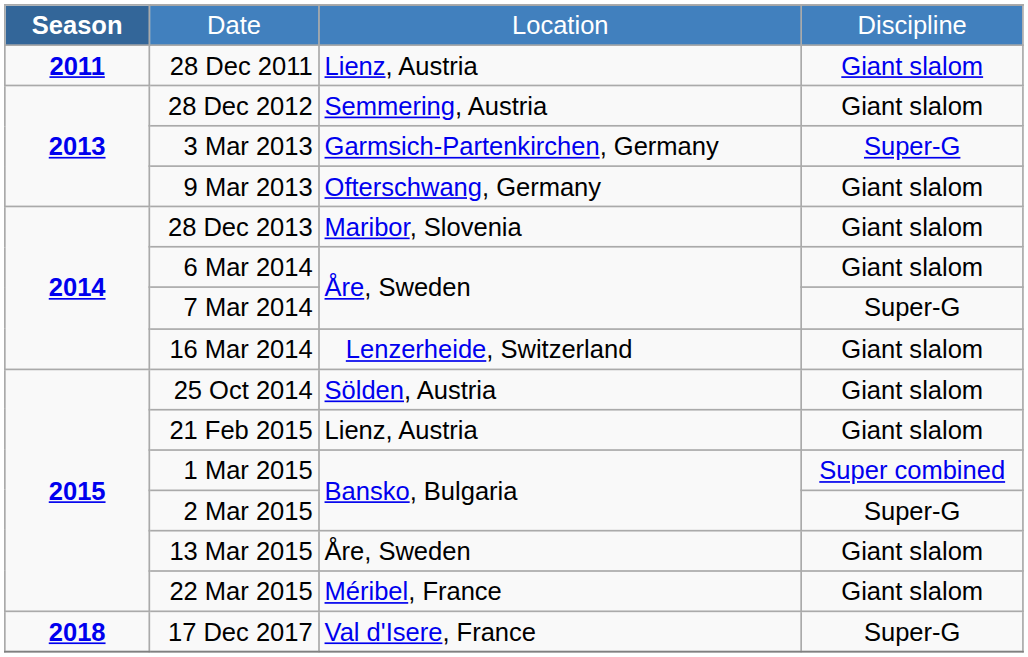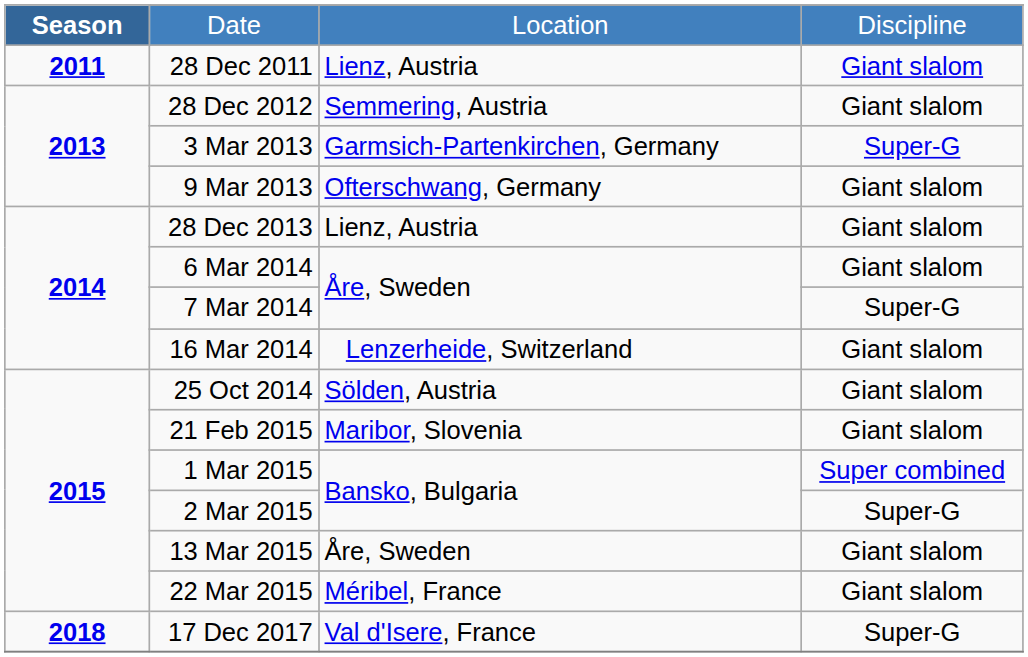 <table class="wikitable" style="font-size:95%; text-align:center; border:grey solid 1px; border-collapse:collapse;" width="48%">
 <tr style="background-color:#369; color:white;">
 <td rowspan="2" colspan="1" width="3%"><strong>Season</strong></td>
 </tr>
 <tr style="background-color:#4180be; color:white;">
 <td width="7%">Date</td>
 <td width="20%">Location</td>
 <td width="7%">Discipline</td>
 </tr>
 <tr>
 <td align=center><strong><a href='#'>2011</a></strong></td>
 <td align=right>28 Dec 2011</td>
 <td align=left> <a href='#'>Lienz</a>, Austria</td>
 <td align=center><a href='#'>Giant slalom</a></td>
 </tr>
 <tr>
 <td rowspan=3 align=center><strong><a href='#'>2013</a></strong></td>
 <td align=right>28 Dec 2012</td>
 <td align=left> <a href='#'>Semmering</a>, Austria</td>
 <td align=center>Giant slalom</td>
 </tr>
 <tr>
 <td align=right>3 Mar 2013</td>
 <td align=left> <a href='#'>Garmsich-Partenkirchen</a>, Germany</td>
 <td align=center><a href='#'>Super-G</a></td>
 </tr>
 <tr>
 <td align=right>9 Mar 2013</td>
 <td align=left> <a href='#'>Ofterschwang</a>, Germany</td>
 <td align=center>Giant slalom</td>
 </tr>
 <tr>
 <td rowspan=4 align=center><strong><a href='#'>2014</a></strong></td>
 <td align=right>28 Dec 2013</td>
-<td align=left> <a href='#'>Maribor</a>, Slovenia</td>
+<td align=left> Lienz, Austria</td>
 <td align=center>Giant slalom</td>
 </tr>
 <tr>
 <td align=right>6 Mar 2014</td>
 <td rowspan="2" align=left> <a href='#'>Åre</a>, Sweden</td>
 <td align=center>Giant slalom</td>
 </tr>
 <tr>
 <td align=right>7 Mar 2014</td>
 <td align=center>Super-G</td>
 </tr>
 <tr>
 <td align=right>16 Mar 2014</td>
 <td align=left>   <a href='#'>Lenzerheide</a>, Switzerland</td>
 <td align=center>Giant slalom</td>
 </tr>
 <tr>
 <td rowspan=6 align=center><strong><a href='#'>2015</a></strong></td>
 <td align=right>25 Oct 2014</td>
 <td align=left> <a href='#'>Sölden</a>, Austria</td>
 <td align=center>Giant slalom</td>
 </tr>
 <tr>
 <td align=right>21 Feb 2015</td>
-<td align=left> Lienz, Austria</td>
+<td align=left> <a href='#'>Maribor</a>, Slovenia</td>
 <td align=center>Giant slalom</td>
 </tr>
 <tr>
 <td align=right>1 Mar 2015</td>
 <td rowspan="2" align=left> <a href='#'>Bansko</a>, Bulgaria</td>
 <td align=center><a href='#'>Super combined</a></td>
 </tr>
 <tr>
 <td align=right>2 Mar 2015</td>
 <td align=center>Super-G</td>
 </tr>
 <tr>
 <td align=right>13 Mar 2015</td>
 <td align=left> Åre, Sweden</td>
 <td align=center>Giant slalom</td>
 </tr>
 <tr>
 <td align=right>22 Mar 2015</td>
 <td align=left> <a href='#'>Méribel</a>, France</td>
 <td align=center>Giant slalom</td>
 </tr>
 <tr>
 <td rowspan=1 align=center><strong><a href='#'>2018</a></strong></td>
 <td align=right>17 Dec 2017</td>
 <td align=left> <a href='#'>Val d'Isere</a>, France</td>
 <td align=center>Super-G</td>
 </tr>
 <tr>
 </tr>
 </table>
